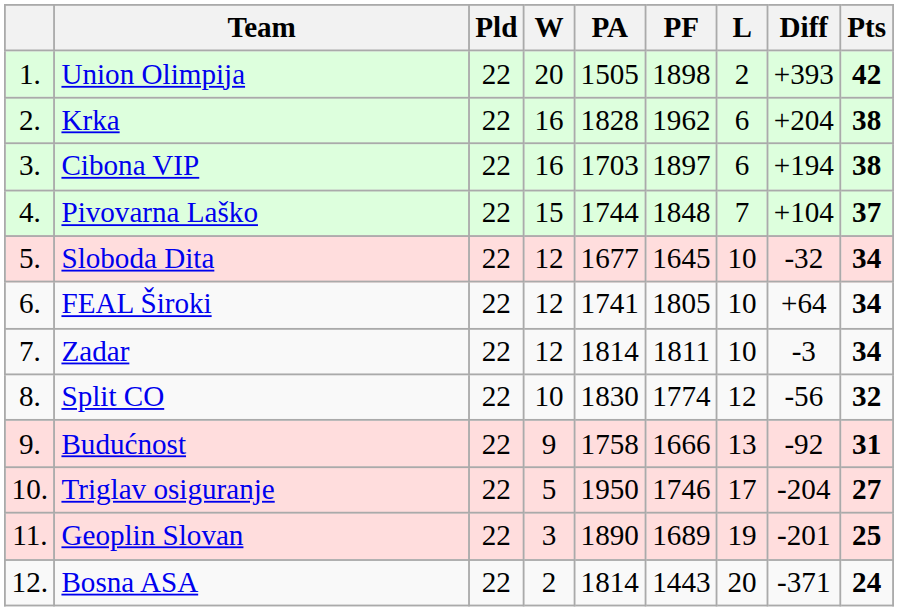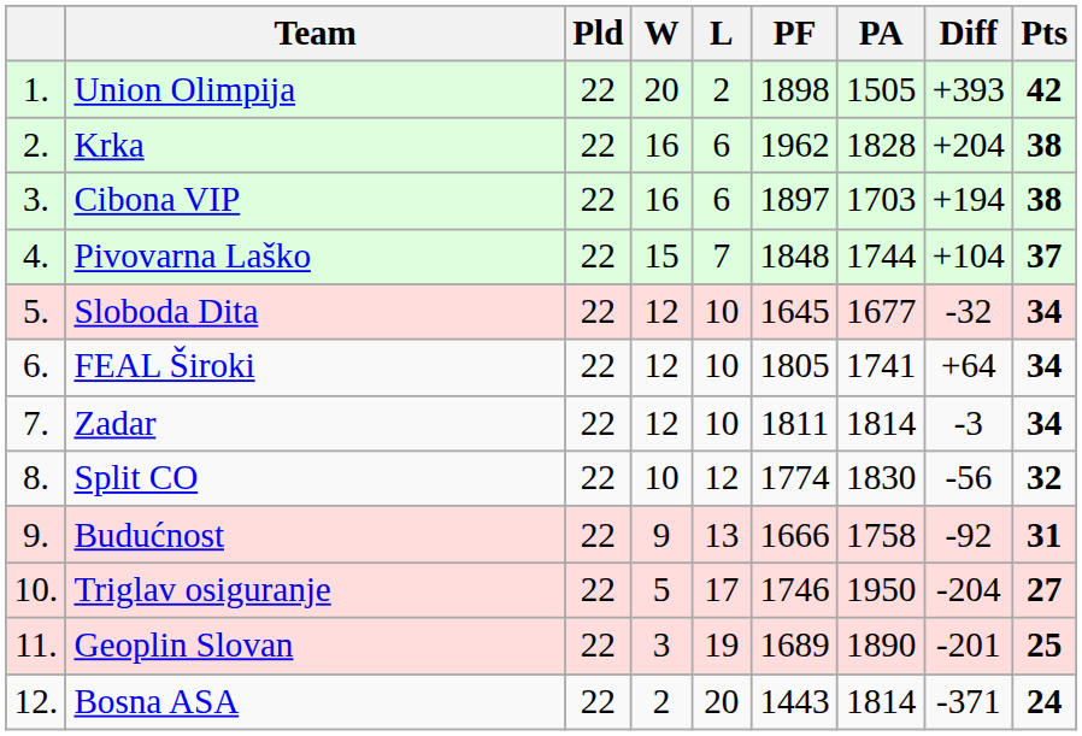 <table class="wikitable sortable" style="text-align:center">
 <tr>
 <th width=15></th>
 <th width=220>Team</th>
 <th width=20>Pld</th>
 <th width=20>W</th>
+<th width=20>L</th>
+<th width=20>PF</th>
 <th width=20>PA</th>
-<th width=20>PF</th>
-<th width=20>L</th>
 <th width=30>Diff</th>
 <th width=20>Pts</th>
 </tr>
 <tr style="background:#dfd;">
 <td>1.</td>
 <td align=left> <a href='#'>Union Olimpija</a></td>
 <td>22</td>
 <td>20</td>
+<td>2</td>
+<td>1898</td>
 <td>1505</td>
-<td>1898</td>
-<td>2</td>
 <td>+393</td>
 <td><strong>42</strong></td>
 </tr>
 <tr style="background:#dfd;">
 <td>2.</td>
 <td align=left> <a href='#'>Krka</a></td>
 <td>22</td>
 <td>16</td>
+<td>6</td>
+<td>1962</td>
 <td>1828</td>
-<td>1962</td>
-<td>6</td>
 <td>+204</td>
 <td><strong>38</strong></td>
 </tr>
 <tr style="background:#dfd;">
 <td>3.</td>
 <td align=left> <a href='#'>Cibona VIP</a></td>
 <td>22</td>
 <td>16</td>
+<td>6</td>
+<td>1897</td>
 <td>1703</td>
-<td>1897</td>
-<td>6</td>
 <td>+194</td>
 <td><strong>38</strong></td>
 </tr>
 <tr style="background:#dfd;">
 <td>4.</td>
 <td align=left> <a href='#'>Pivovarna Laško</a></td>
 <td>22</td>
 <td>15</td>
+<td>7</td>
+<td>1848</td>
 <td>1744</td>
-<td>1848</td>
-<td>7</td>
 <td>+104</td>
 <td><strong>37</strong></td>
 </tr>
 <tr style="background:#fdd;">
 <td>5.</td>
 <td align=left> <a href='#'>Sloboda Dita</a></td>
 <td>22</td>
 <td>12</td>
+<td>10</td>
+<td>1645</td>
 <td>1677</td>
-<td>1645</td>
-<td>10</td>
 <td>-32</td>
 <td><strong>34</strong></td>
 </tr>
 <tr>
 <td>6.</td>
 <td align=left> <a href='#'>FEAL Široki</a></td>
 <td>22</td>
 <td>12</td>
+<td>10</td>
+<td>1805</td>
 <td>1741</td>
-<td>1805</td>
-<td>10</td>
 <td>+64</td>
 <td><strong>34</strong></td>
 </tr>
 <tr>
 <td>7.</td>
 <td align=left> <a href='#'>Zadar</a></td>
 <td>22</td>
 <td>12</td>
+<td>10</td>
+<td>1811</td>
 <td>1814</td>
-<td>1811</td>
-<td>10</td>
 <td>-3</td>
 <td><strong>34</strong></td>
 </tr>
 <tr>
 <td>8.</td>
 <td align=left> <a href='#'>Split CO</a></td>
 <td>22</td>
 <td>10</td>
+<td>12</td>
+<td>1774</td>
 <td>1830</td>
-<td>1774</td>
-<td>12</td>
 <td>-56</td>
 <td><strong>32</strong></td>
 </tr>
 <tr style="background:#fdd;">
 <td>9.</td>
 <td align=left> <a href='#'>Budućnost</a></td>
 <td>22</td>
 <td>9</td>
+<td>13</td>
+<td>1666</td>
 <td>1758</td>
-<td>1666</td>
-<td>13</td>
 <td>-92</td>
 <td><strong>31</strong></td>
 </tr>
 <tr style="background:#fdd;">
 <td>10.</td>
 <td align=left> <a href='#'>Triglav osiguranje</a></td>
 <td>22</td>
 <td>5</td>
+<td>17</td>
+<td>1746</td>
 <td>1950</td>
-<td>1746</td>
-<td>17</td>
 <td>-204</td>
 <td><strong>27</strong></td>
 </tr>
 <tr style="background:#fdd;">
 <td>11.</td>
 <td align=left> <a href='#'>Geoplin Slovan</a></td>
 <td>22</td>
 <td>3</td>
+<td>19</td>
+<td>1689</td>
 <td>1890</td>
-<td>1689</td>
-<td>19</td>
 <td>-201</td>
 <td><strong>25</strong></td>
 </tr>
 <tr>
 <td>12.</td>
 <td align=left> <a href='#'>Bosna ASA</a></td>
 <td>22</td>
 <td>2</td>
+<td>20</td>
+<td>1443</td>
 <td>1814</td>
-<td>1443</td>
-<td>20</td>
 <td>-371</td>
 <td><strong>24</strong></td>
 </tr>
 </table>
